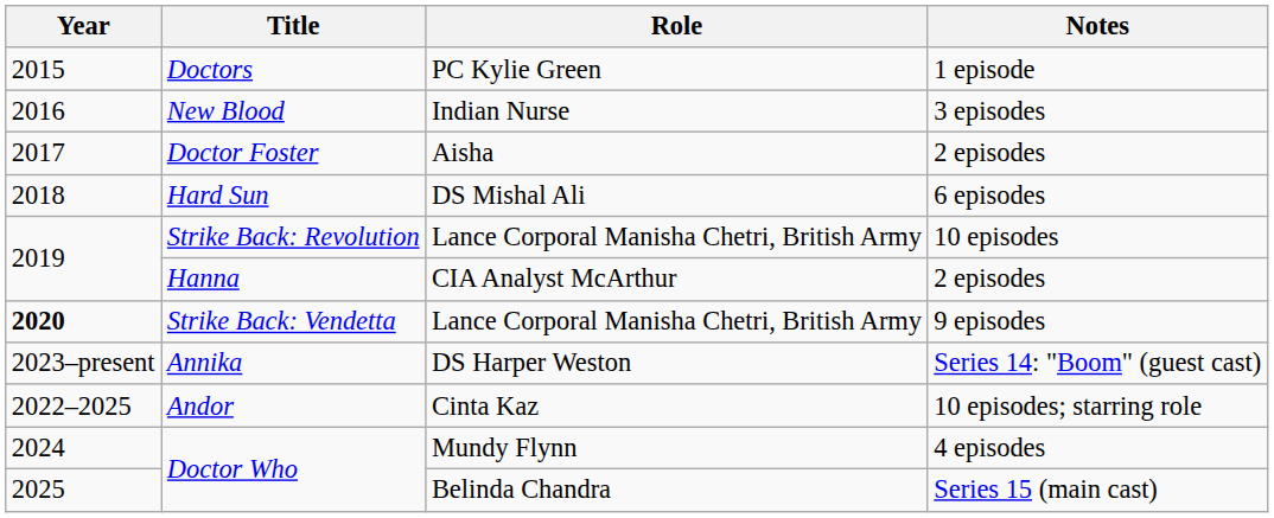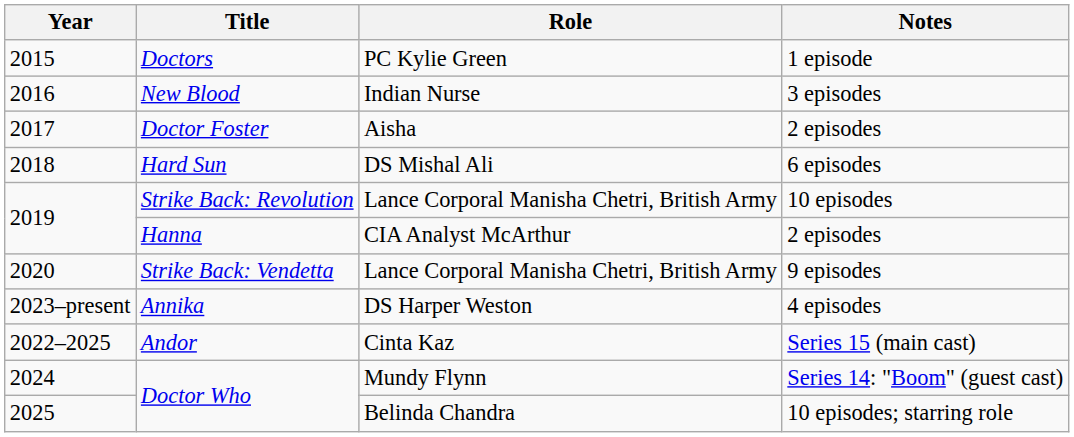 <table class="wikitable">
 <tr>
 <th>Year</th>
 <th>Title</th>
 <th>Role</th>
 <th>Notes</th>
 </tr>
 <tr>
 <td>2015</td>
 <td><em><a href='#'>Doctors</a></em></td>
 <td>PC Kylie Green</td>
 <td>1 episode</td>
 </tr>
 <tr>
 <td>2016</td>
 <td><em><a href='#'>New Blood</a></em></td>
 <td>Indian Nurse</td>
 <td>3 episodes</td>
 </tr>
 <tr>
 <td>2017</td>
 <td><em><a href='#'>Doctor Foster</a></em></td>
 <td>Aisha</td>
 <td>2 episodes</td>
 </tr>
 <tr>
 <td>2018</td>
 <td><em><a href='#'>Hard Sun</a></em></td>
 <td>DS Mishal Ali</td>
 <td>6 episodes</td>
 </tr>
 <tr>
 <td rowspan=2>2019</td>
 <td><em><a href='#'>Strike Back: Revolution</a></em></td>
 <td>Lance Corporal Manisha Chetri, British Army</td>
 <td>10 episodes</td>
 </tr>
 <tr>
 <td><em><a href='#'>Hanna</a></em></td>
 <td>CIA Analyst McArthur</td>
 <td>2 episodes</td>
 </tr>
 <tr>
-<td><strong>2020</strong></td>
+<td>2020</td>
 <td><em><a href='#'>Strike Back: Vendetta</a></em></td>
 <td>Lance Corporal Manisha Chetri, British Army</td>
 <td>9 episodes</td>
 </tr>
 <tr>
 <td>2023–present</td>
 <td><em><a href='#'>Annika</a></em></td>
 <td>DS Harper Weston</td>
-<td><a href='#'>Series 14</a>: "<a href='#'>Boom</a>" (guest cast)</td>
+<td>4 episodes</td>
 </tr>
 <tr>
 <td>2022–2025</td>
 <td><em><a href='#'>Andor</a></em></td>
 <td>Cinta Kaz</td>
-<td>10 episodes; starring role</td>
+<td><a href='#'>Series 15</a> (main cast)</td>
 </tr>
 <tr>
 <td>2024</td>
 <td rowspan="2"><em><a href='#'>Doctor Who</a></em></td>
 <td>Mundy Flynn</td>
-<td>4 episodes</td>
+<td><a href='#'>Series 14</a>: "<a href='#'>Boom</a>" (guest cast)</td>
 </tr>
 <tr>
 <td>2025</td>
 <td>Belinda Chandra</td>
-<td><a href='#'>Series 15</a> (main cast)</td>
+<td>10 episodes; starring role</td>
 </tr>
 </table>
